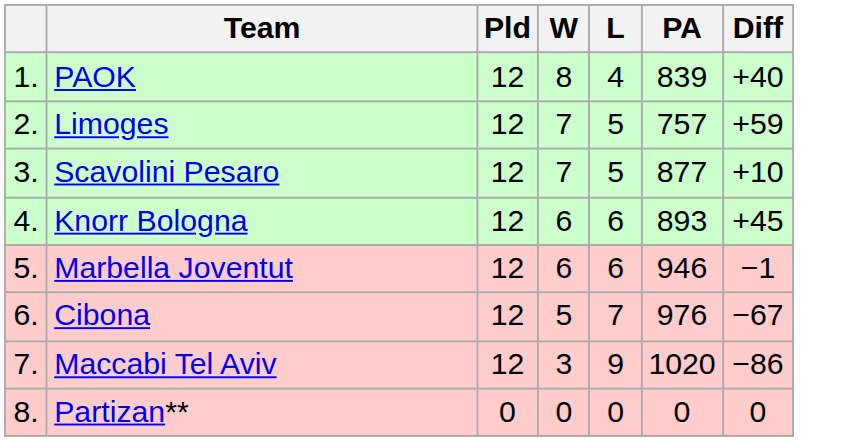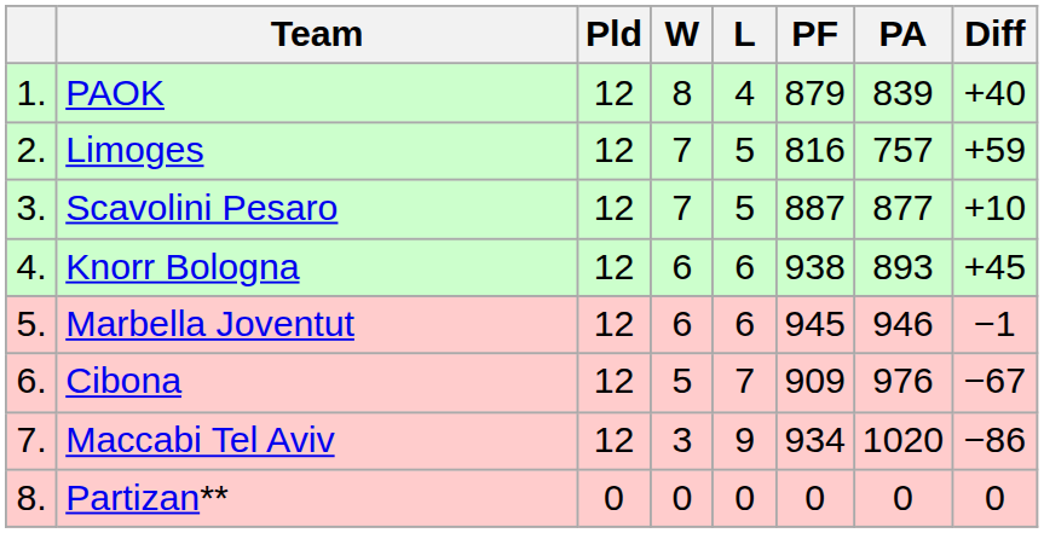 <table class="wikitable" style="text-align:center">
 <tr>
 <th width=15></th>
 <th width=220>Team</th>
 <th width=20>Pld</th>
 <th width=20>W</th>
 <th width=20>L</th>
+<th width=20>PF</th>
 <th width=20>PA</th>
 <th width=30>Diff</th>
 </tr>
 <tr style="background: #ccffcc;">
 <td>1.</td>
 <td align=left> <a href='#'>PAOK</a></td>
 <td>12</td>
 <td>8</td>
 <td>4</td>
+<td>879</td>
 <td>839</td>
 <td>+40</td>
 </tr>
 <tr style="background: #ccffcc;">
 <td>2.</td>
 <td align=left> <a href='#'>Limoges</a></td>
 <td>12</td>
 <td>7</td>
 <td>5</td>
+<td>816</td>
 <td>757</td>
 <td>+59</td>
 </tr>
 <tr style="background: #ccffcc;">
 <td>3.</td>
 <td align=left> <a href='#'>Scavolini Pesaro</a></td>
 <td>12</td>
 <td>7</td>
 <td>5</td>
+<td>887</td>
 <td>877</td>
 <td>+10</td>
 </tr>
 <tr style="background: #ccffcc;">
 <td>4.</td>
 <td align=left> <a href='#'>Knorr Bologna</a></td>
 <td>12</td>
 <td>6</td>
 <td>6</td>
+<td>938</td>
 <td>893</td>
 <td>+45</td>
 </tr>
 <tr style="background: #ffcccc;">
 <td>5.</td>
 <td align=left> <a href='#'>Marbella Joventut</a></td>
 <td>12</td>
 <td>6</td>
 <td>6</td>
+<td>945</td>
 <td>946</td>
 <td>−1</td>
 </tr>
 <tr style="background: #ffcccc;">
 <td>6.</td>
 <td align=left> <a href='#'>Cibona</a></td>
 <td>12</td>
 <td>5</td>
 <td>7</td>
+<td>909</td>
 <td>976</td>
 <td>−67</td>
 </tr>
 <tr style="background: #ffcccc;">
 <td>7.</td>
 <td align=left> <a href='#'>Maccabi Tel Aviv</a></td>
 <td>12</td>
 <td>3</td>
 <td>9</td>
+<td>934</td>
 <td>1020</td>
 <td>−86</td>
 </tr>
 <tr style="background: #ffcccc;">
 <td>8.</td>
 <td align=left> <a href='#'>Partizan</a>**</td>
 <td>0</td>
 <td>0</td>
 <td>0</td>
 <td>0</td>
 <td>0</td>
+<td>0</td>
 </tr>
 </table>
